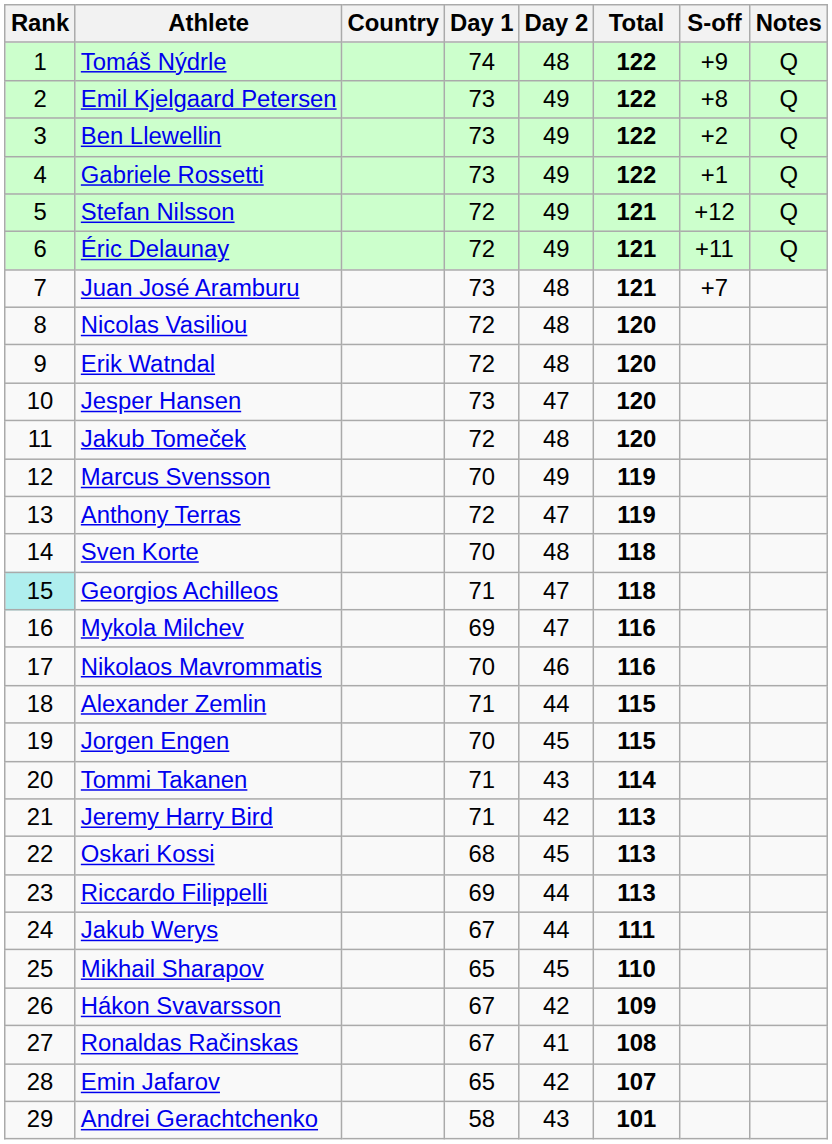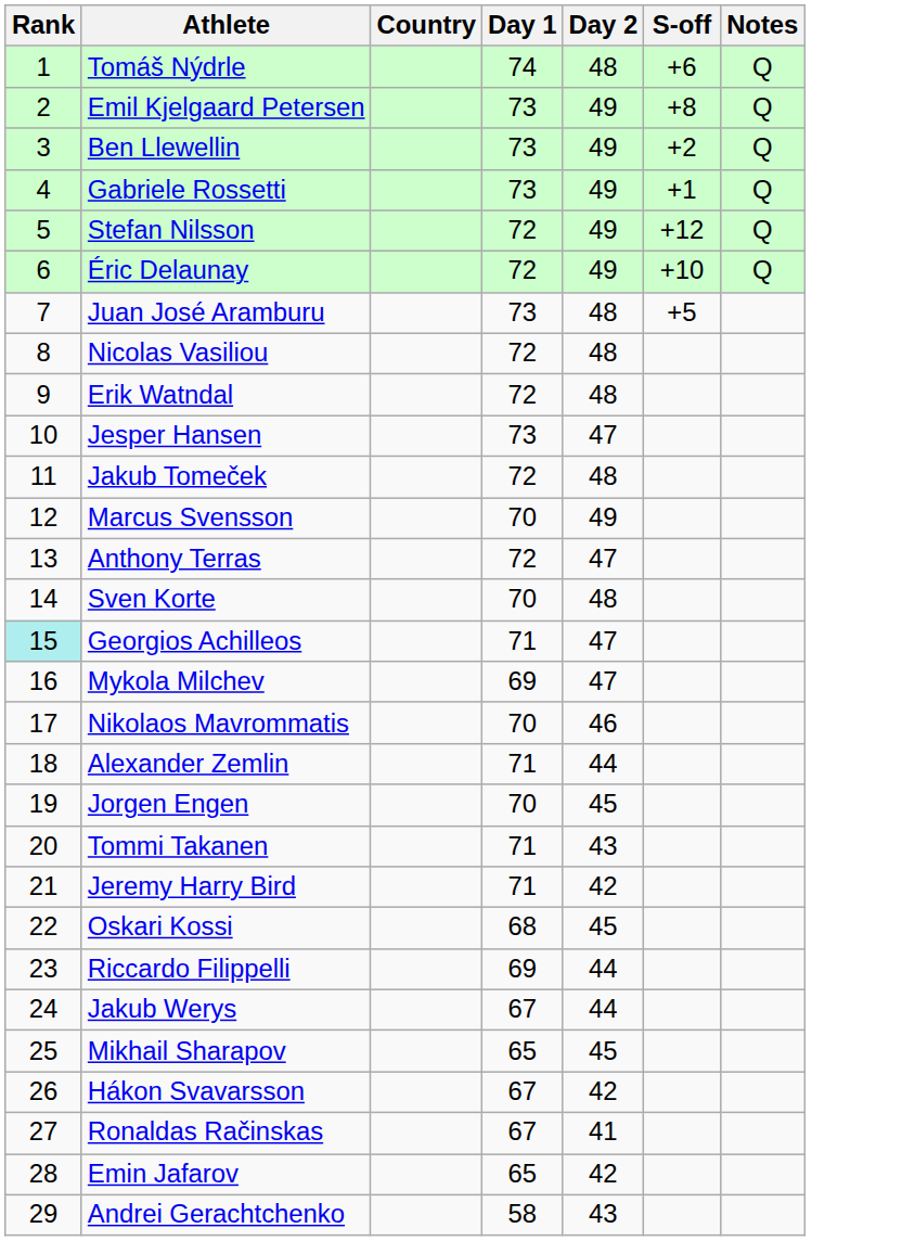 <table class="wikitable sortable" style="text-align:center">
 <tr>
 <th width=40>Rank</th>
 <th>Athlete</th>
 <th>Country</th>
 <th>Day 1</th>
 <th>Day 2</th>
-<th width=50>Total</th>
 <th class=unsortable width=40>S-off</th>
 <th class=unsortable width=45>Notes</th>
 </tr>
 <tr bgcolor=ccffcc>
 <td>1</td>
 <td align=left><a href='#'>Tomáš Nýdrle</a></td>
 <td align=left></td>
 <td>74</td>
 <td>48</td>
-<td><strong>122</strong></td>
-<td>+9</td>
+<td>+6</td>
 <td>Q</td>
 </tr>
 <tr bgcolor=ccffcc>
 <td>2</td>
 <td align=left><a href='#'>Emil Kjelgaard Petersen</a></td>
 <td align=left></td>
 <td>73</td>
 <td>49</td>
-<td><strong>122</strong></td>
 <td>+8</td>
 <td>Q</td>
 </tr>
 <tr bgcolor=ccffcc>
 <td>3</td>
 <td align=left><a href='#'>Ben Llewellin</a></td>
 <td align=left></td>
 <td>73</td>
 <td>49</td>
-<td><strong>122</strong></td>
 <td>+2</td>
 <td>Q</td>
 </tr>
 <tr bgcolor=ccffcc>
 <td>4</td>
 <td align=left><a href='#'>Gabriele Rossetti</a></td>
 <td align=left></td>
 <td>73</td>
 <td>49</td>
-<td><strong>122</strong></td>
 <td>+1</td>
 <td>Q</td>
 </tr>
 <tr bgcolor=ccffcc>
 <td>5</td>
 <td align=left><a href='#'>Stefan Nilsson</a></td>
 <td align=left></td>
 <td>72</td>
 <td>49</td>
-<td><strong>121</strong></td>
 <td>+12</td>
 <td>Q</td>
 </tr>
 <tr bgcolor=ccffcc>
 <td>6</td>
 <td align=left><a href='#'>Éric Delaunay</a></td>
 <td align=left></td>
 <td>72</td>
 <td>49</td>
-<td><strong>121</strong></td>
-<td>+11</td>
+<td>+10</td>
 <td>Q</td>
 </tr>
 <tr>
 <td>7</td>
 <td align=left><a href='#'>Juan José Aramburu</a></td>
 <td align=left></td>
 <td>73</td>
 <td>48</td>
-<td><strong>121</strong></td>
-<td>+7</td>
+<td>+5</td>
 <td></td>
 </tr>
 <tr>
 <td>8</td>
 <td align=left><a href='#'>Nicolas Vasiliou</a></td>
 <td align=left></td>
 <td>72</td>
 <td>48</td>
-<td><strong>120</strong></td>
 <td></td>
 <td></td>
 </tr>
 <tr>
 <td>9</td>
 <td align=left><a href='#'>Erik Watndal</a></td>
 <td align=left></td>
 <td>72</td>
 <td>48</td>
-<td><strong>120</strong></td>
 <td></td>
 <td></td>
 </tr>
 <tr>
 <td>10</td>
 <td align=left><a href='#'>Jesper Hansen</a></td>
 <td align=left></td>
 <td>73</td>
 <td>47</td>
-<td><strong>120</strong></td>
 <td></td>
 <td></td>
 </tr>
 <tr>
 <td>11</td>
 <td align=left><a href='#'>Jakub Tomeček</a></td>
 <td align=left></td>
 <td>72</td>
 <td>48</td>
-<td><strong>120</strong></td>
 <td></td>
 <td></td>
 </tr>
 <tr>
 <td>12</td>
 <td align=left><a href='#'>Marcus Svensson</a></td>
 <td align=left></td>
 <td>70</td>
 <td>49</td>
-<td><strong>119</strong></td>
 <td></td>
 <td></td>
 </tr>
 <tr>
 <td>13</td>
 <td align=left><a href='#'>Anthony Terras</a></td>
 <td align=left></td>
 <td>72</td>
 <td>47</td>
-<td><strong>119</strong></td>
 <td></td>
 <td></td>
 </tr>
 <tr>
 <td>14</td>
 <td align=left><a href='#'>Sven Korte</a></td>
 <td align=left></td>
 <td>70</td>
 <td>48</td>
-<td><strong>118</strong></td>
 <td></td>
 <td></td>
 </tr>
 <tr>
 <td style="background: paleturquoise;">15</td>
 <td align=left><a href='#'>Georgios Achilleos</a></td>
 <td align=left></td>
 <td>71</td>
 <td>47</td>
-<td><strong>118</strong></td>
 <td></td>
 <td></td>
 </tr>
 <tr>
 <td>16</td>
 <td align=left><a href='#'>Mykola Milchev</a></td>
 <td align=left></td>
 <td>69</td>
 <td>47</td>
-<td><strong>116</strong></td>
 <td></td>
 <td></td>
 </tr>
 <tr>
 <td>17</td>
 <td align=left><a href='#'>Nikolaos Mavrommatis</a></td>
 <td align=left></td>
 <td>70</td>
 <td>46</td>
-<td><strong>116</strong></td>
 <td></td>
 <td></td>
 </tr>
 <tr>
 <td>18</td>
 <td align=left><a href='#'>Alexander Zemlin</a></td>
 <td align=left></td>
 <td>71</td>
 <td>44</td>
-<td><strong>115</strong></td>
 <td></td>
 <td></td>
 </tr>
 <tr>
 <td>19</td>
 <td align=left><a href='#'>Jorgen Engen</a></td>
 <td align=left></td>
 <td>70</td>
 <td>45</td>
-<td><strong>115</strong></td>
 <td></td>
 <td></td>
 </tr>
 <tr>
 <td>20</td>
 <td align=left><a href='#'>Tommi Takanen</a></td>
 <td align=left></td>
 <td>71</td>
 <td>43</td>
-<td><strong>114</strong></td>
 <td></td>
 <td></td>
 </tr>
 <tr>
 <td>21</td>
 <td align=left><a href='#'>Jeremy Harry Bird</a></td>
 <td align=left></td>
 <td>71</td>
 <td>42</td>
-<td><strong>113</strong></td>
 <td></td>
 <td></td>
 </tr>
 <tr>
 <td>22</td>
 <td align=left><a href='#'>Oskari Kossi</a></td>
 <td align=left></td>
 <td>68</td>
 <td>45</td>
-<td><strong>113</strong></td>
 <td></td>
 <td></td>
 </tr>
 <tr>
 <td>23</td>
 <td align=left><a href='#'>Riccardo Filippelli</a></td>
 <td align=left></td>
 <td>69</td>
 <td>44</td>
-<td><strong>113</strong></td>
 <td></td>
 <td></td>
 </tr>
 <tr>
 <td>24</td>
 <td align=left><a href='#'>Jakub Werys</a></td>
 <td align=left></td>
 <td>67</td>
 <td>44</td>
-<td><strong>111</strong></td>
 <td></td>
 <td></td>
 </tr>
 <tr>
 <td>25</td>
 <td align=left><a href='#'>Mikhail Sharapov</a></td>
 <td align=left></td>
 <td>65</td>
 <td>45</td>
-<td><strong>110</strong></td>
 <td></td>
 <td></td>
 </tr>
 <tr>
 <td>26</td>
 <td align=left><a href='#'>Hákon Svavarsson</a></td>
 <td align=left></td>
 <td>67</td>
 <td>42</td>
-<td><strong>109</strong></td>
 <td></td>
 <td></td>
 </tr>
 <tr>
 <td>27</td>
 <td align=left><a href='#'>Ronaldas Račinskas</a></td>
 <td align=left></td>
 <td>67</td>
 <td>41</td>
-<td><strong>108</strong></td>
 <td></td>
 <td></td>
 </tr>
 <tr>
 <td>28</td>
 <td align=left><a href='#'>Emin Jafarov</a></td>
 <td align=left></td>
 <td>65</td>
 <td>42</td>
-<td><strong>107</strong></td>
 <td></td>
 <td></td>
 </tr>
 <tr>
 <td>29</td>
 <td align=left><a href='#'>Andrei Gerachtchenko</a></td>
 <td align=left></td>
 <td>58</td>
 <td>43</td>
-<td><strong>101</strong></td>
 <td></td>
 <td></td>
 </tr>
 </table>
